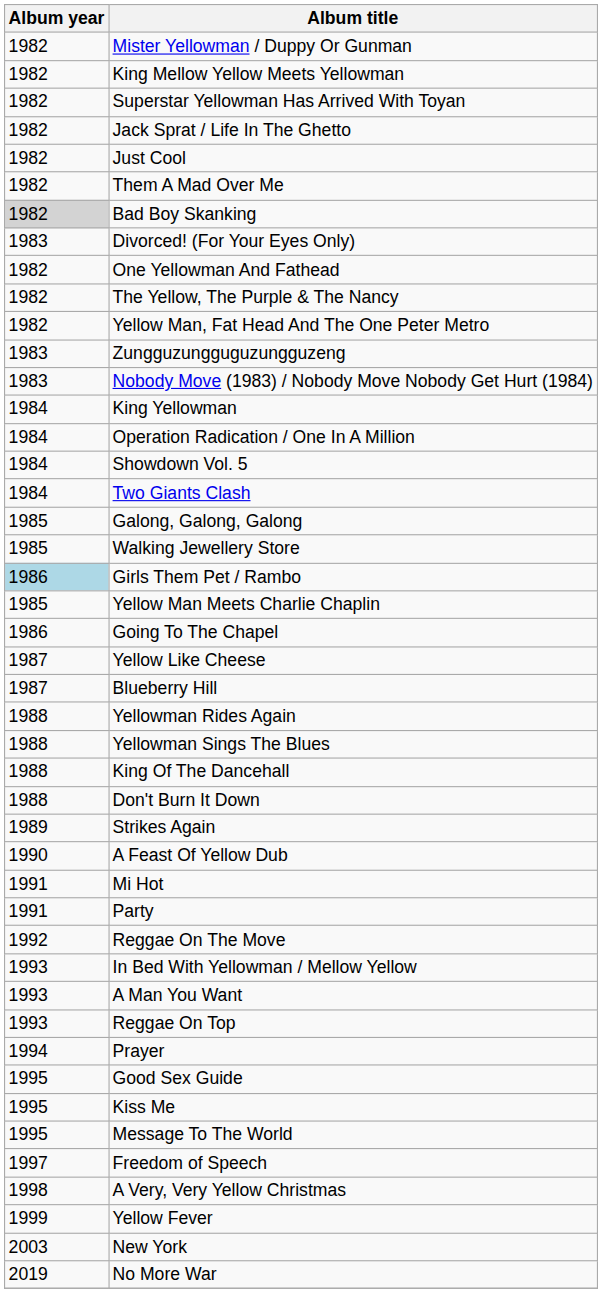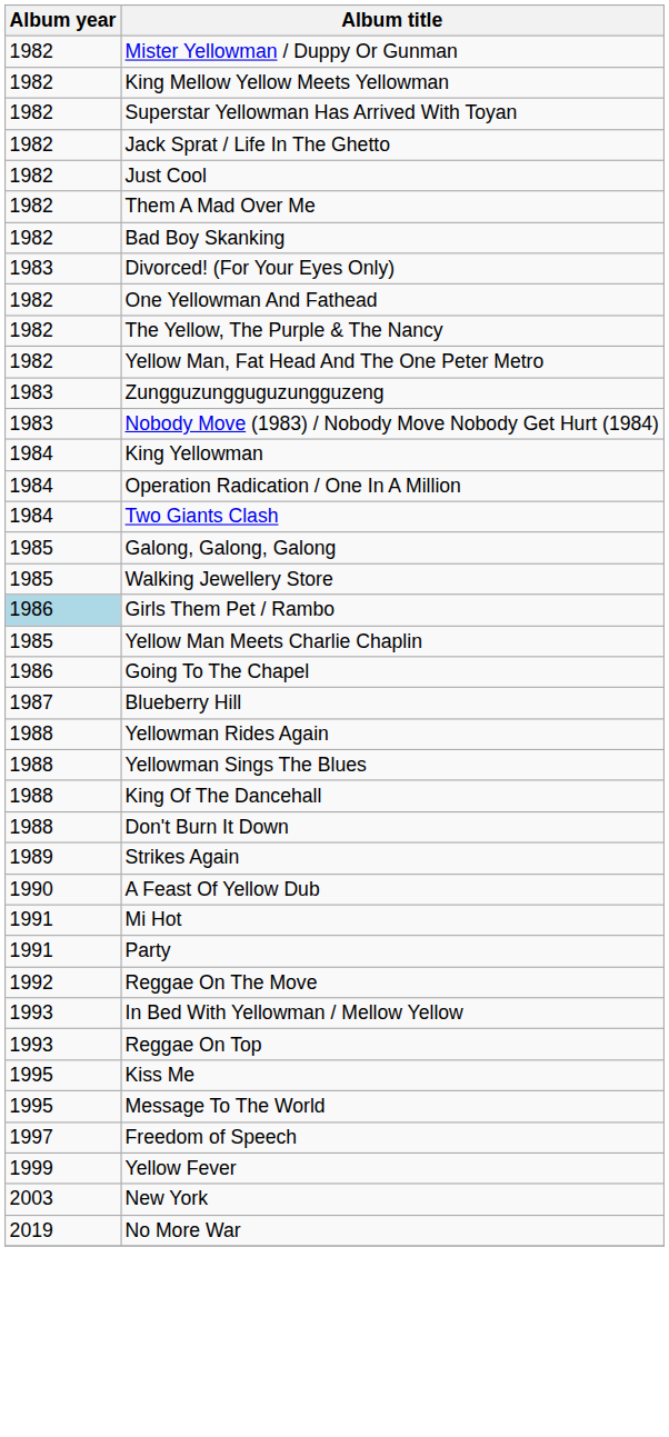 <table class="wikitable">
 <tr>
 <th>Album year</th>
 <th>Album title</th>
 </tr>
 <tr>
 <td>1982</td>
 <td><a href='#'>Mister Yellowman</a> / Duppy Or Gunman</td>
 </tr>
 <tr>
 <td>1982</td>
 <td>King Mellow Yellow Meets Yellowman</td>
 </tr>
 <tr>
 <td>1982</td>
 <td>Superstar Yellowman Has Arrived With Toyan</td>
 </tr>
 <tr>
 <td>1982</td>
 <td>Jack Sprat / Life In The Ghetto</td>
 </tr>
 <tr>
 <td>1982</td>
 <td>Just Cool</td>
 </tr>
 <tr>
 <td>1982</td>
 <td>Them A Mad Over Me</td>
 </tr>
 <tr>
-<td style="background: lightgrey;">1982</td>
+<td>1982</td>
 <td>Bad Boy Skanking</td>
 </tr>
 <tr>
 <td>1983</td>
 <td>Divorced! (For Your Eyes Only)</td>
 </tr>
 <tr>
 <td>1982</td>
 <td>One Yellowman And Fathead</td>
 </tr>
 <tr>
 <td>1982</td>
 <td>The Yellow, The Purple & The Nancy</td>
 </tr>
 <tr>
 <td>1982</td>
 <td>Yellow Man, Fat Head And The One Peter Metro</td>
 </tr>
 <tr>
 <td>1983</td>
 <td>Zungguzungguguzungguzeng</td>
 </tr>
 <tr>
 <td>1983</td>
 <td><a href='#'>Nobody Move</a> (1983) / Nobody Move Nobody Get Hurt (1984)</td>
 </tr>
 <tr>
 <td>1984</td>
 <td>King Yellowman</td>
 </tr>
 <tr>
 <td>1984</td>
 <td>Operation Radication / One In A Million</td>
 </tr>
 <tr>
 <td>1984</td>
-<td>Showdown Vol. 5</td>
-</tr>
-<tr>
-<td>1984</td>
 <td><a href='#'>Two Giants Clash</a></td>
 </tr>
 <tr>
 <td>1985</td>
 <td>Galong, Galong, Galong</td>
 </tr>
 <tr>
 <td>1985</td>
 <td>Walking Jewellery Store</td>
 </tr>
 <tr>
 <td style="background: lightblue;">1986</td>
 <td>Girls Them Pet / Rambo</td>
 </tr>
 <tr>
 <td>1985</td>
 <td>Yellow Man Meets Charlie Chaplin</td>
 </tr>
 <tr>
 <td>1986</td>
 <td>Going To The Chapel</td>
-</tr>
-<tr>
-<td>1987</td>
-<td>Yellow Like Cheese</td>
 </tr>
 <tr>
 <td>1987</td>
 <td>Blueberry Hill</td>
 </tr>
 <tr>
 <td>1988</td>
 <td>Yellowman Rides Again</td>
 </tr>
 <tr>
 <td>1988</td>
 <td>Yellowman Sings The Blues</td>
 </tr>
 <tr>
 <td>1988</td>
 <td>King Of The Dancehall</td>
 </tr>
 <tr>
 <td>1988</td>
 <td>Don't Burn It Down</td>
 </tr>
 <tr>
 <td>1989</td>
 <td>Strikes Again</td>
 </tr>
 <tr>
 <td>1990</td>
 <td>A Feast Of Yellow Dub</td>
 </tr>
 <tr>
 <td>1991</td>
 <td>Mi Hot</td>
 </tr>
 <tr>
 <td>1991</td>
 <td>Party</td>
 </tr>
 <tr>
 <td>1992</td>
 <td>Reggae On The Move</td>
 </tr>
 <tr>
 <td>1993</td>
 <td>In Bed With Yellowman / Mellow Yellow</td>
 </tr>
 <tr>
 <td>1993</td>
-<td>A Man You Want</td>
-</tr>
-<tr>
-<td>1993</td>
 <td>Reggae On Top</td>
-</tr>
-<tr>
-<td>1994</td>
-<td>Prayer</td>
-</tr>
-<tr>
-<td>1995</td>
-<td>Good Sex Guide</td>
 </tr>
 <tr>
 <td>1995</td>
 <td>Kiss Me</td>
 </tr>
 <tr>
 <td>1995</td>
 <td>Message To The World</td>
 </tr>
 <tr>
 <td>1997</td>
 <td>Freedom of Speech</td>
-</tr>
-<tr>
-<td>1998</td>
-<td>A Very, Very Yellow Christmas</td>
 </tr>
 <tr>
 <td>1999</td>
 <td>Yellow Fever</td>
 </tr>
 <tr>
 <td>2003</td>
 <td>New York</td>
 </tr>
 <tr>
 <td>2019</td>
 <td>No More War</td>
 </tr>
 <tr>
 </tr>
 </table>
